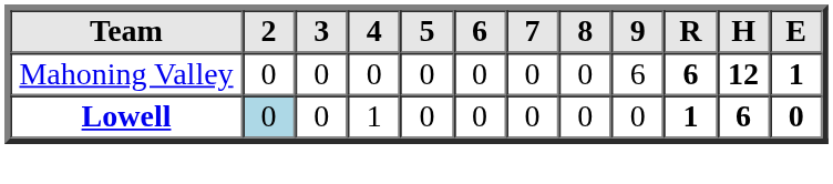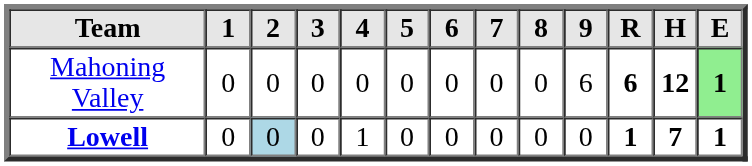 <table border=3 cellspacing=0 width=425 style="margin-left:3em;">
 <tr style="text-align:center; background-color:#e6e6e6;">
 <th align=center width=22%>Team</th>
+<th width=5%>1</th>
 <th width=5%>2</th>
 <th width=5%>3</th>
 <th width=5%>4</th>
 <th width=5%>5</th>
 <th width=5%>6</th>
 <th width=5%>7</th>
 <th width=5%>8</th>
 <th width=5%>9</th>
 <th width=5%>R</th>
 <th width=5%>H</th>
 <th width=5%>E</th>
 </tr>
 <tr style="text-align:center;">
 <td align=center><a href='#'>Mahoning Valley</a></td>
 <td> 0 </td>
 <td> 0 </td>
 <td> 0 </td>
 <td> 0 </td>
 <td> 0 </td>
 <td> 0 </td>
 <td> 0 </td>
+<td> 0 </td>
 <td> 6 </td>
 <td><strong>6</strong></td>
 <td><strong>12</strong></td>
-<td><strong>1</strong></td>
+<td style="background: lightgreen;"><strong>1</strong></td>
 </tr>
 <tr style="text-align:center;">
 <td align=center><strong><a href='#'>Lowell</a></strong></td>
+<td> 0 </td>
 <td style="background: lightblue;"> 0 </td>
 <td> 0 </td>
 <td> 1 </td>
 <td> 0 </td>
 <td> 0 </td>
 <td> 0 </td>
 <td> 0 </td>
 <td> 0 </td>
 <td><strong>1</strong></td>
-<td><strong>6</strong></td>
-<td><strong>0</strong></td>
+<td><strong>7</strong></td>
+<td><strong>1</strong></td>
 </tr>
 </table>
